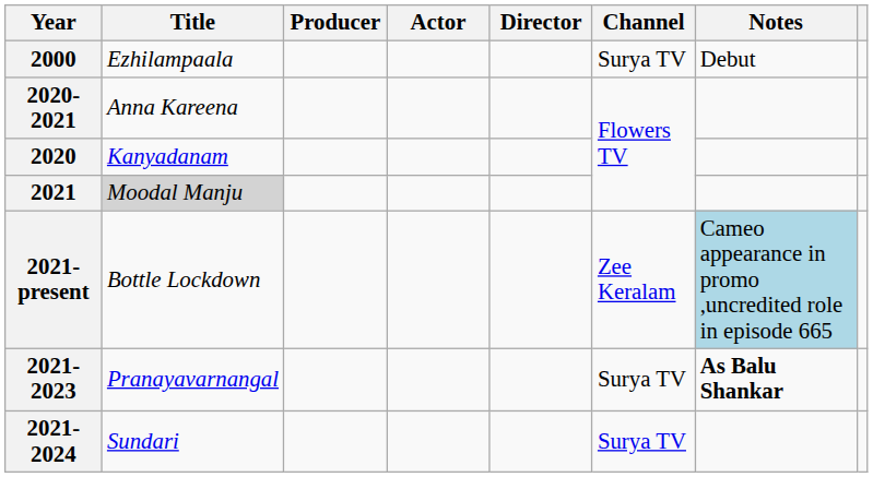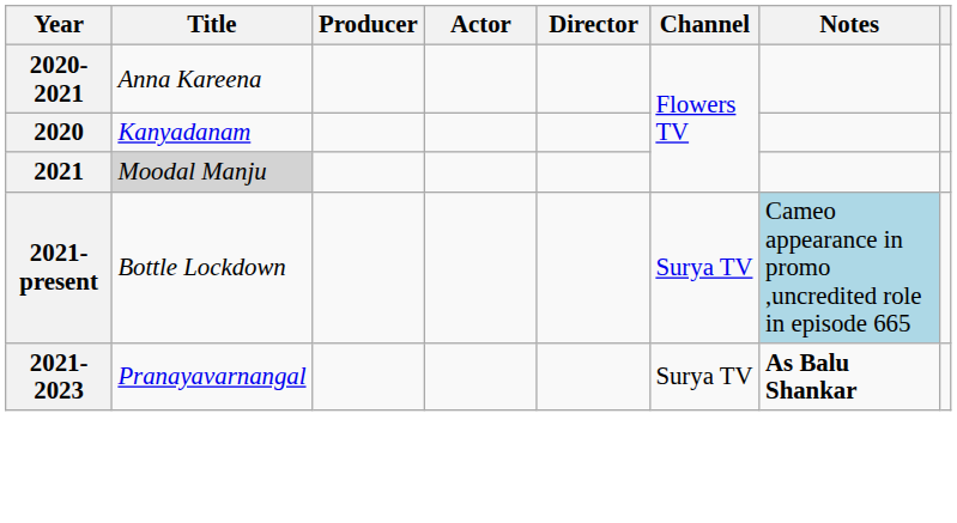 <table class="wikitable plainrowheaders sortable">
 <tr>
 <th scope="col">Year</th>
 <th scope="col">Title</th>
 <th scope="col" width=65>Producer</th>
 <th scope="col" width=65>Actor</th>
 <th scope="col" width=65>Director</th>
 <th scope="col">Channel</th>
 <th scope="col" class="unsortable">Notes</th>
 <th scope="col" class="unsortable"></th>
-</tr>
-<tr>
-<th scope="row">2000</th>
-<td><em>Ezhilampaala</em></td>
-<td></td>
-<td></td>
-<td></td>
-<td>Surya TV</td>
-<td>Debut</td>
-<td></td>
 </tr>
 <tr>
 <th scope="row">2020-2021</th>
 <td><em>Anna Kareena</em></td>
 <td></td>
 <td></td>
 <td></td>
 <td rowspan="3"><a href='#'>Flowers TV</a></td>
 <td></td>
 <td></td>
 </tr>
 <tr>
 <th scope="row">2020</th>
 <td><em><a href='#'>Kanyadanam</a></em></td>
 <td></td>
 <td></td>
 <td></td>
 <td></td>
 <td></td>
 </tr>
 <tr>
 <th scope="row">2021</th>
 <td style="background: lightgrey;"><em>Moodal Manju</em></td>
 <td></td>
 <td></td>
 <td></td>
 <td></td>
 <td></td>
 </tr>
 <tr>
 <th scope="row">2021-present</th>
 <td><em>Bottle Lockdown</em></td>
 <td></td>
 <td></td>
 <td></td>
-<td><a href='#'>Zee Keralam</a></td>
+<td><a href='#'>Surya TV</a></td>
 <td style="background: lightblue;">Cameo appearance in promo<br>,uncredited role in episode 665</td>
 <td></td>
 </tr>
 <tr>
 <th scope="row">2021-2023</th>
 <td><em><a href='#'>Pranayavarnangal</a></em></td>
 <td></td>
 <td></td>
 <td></td>
 <td>Surya TV</td>
 <td><strong>As Balu Shankar</strong></td>
 <td></td>
 </tr>
-<tr>
-<th scope="row">2021-2024</th>
-<td><em><a href='#'>Sundari</a></em></td>
-<td></td>
-<td></td>
-<td></td>
-<td><a href='#'>Surya TV</a></td>
-<td></td>
-<td></td>
-</tr>
 </table>
